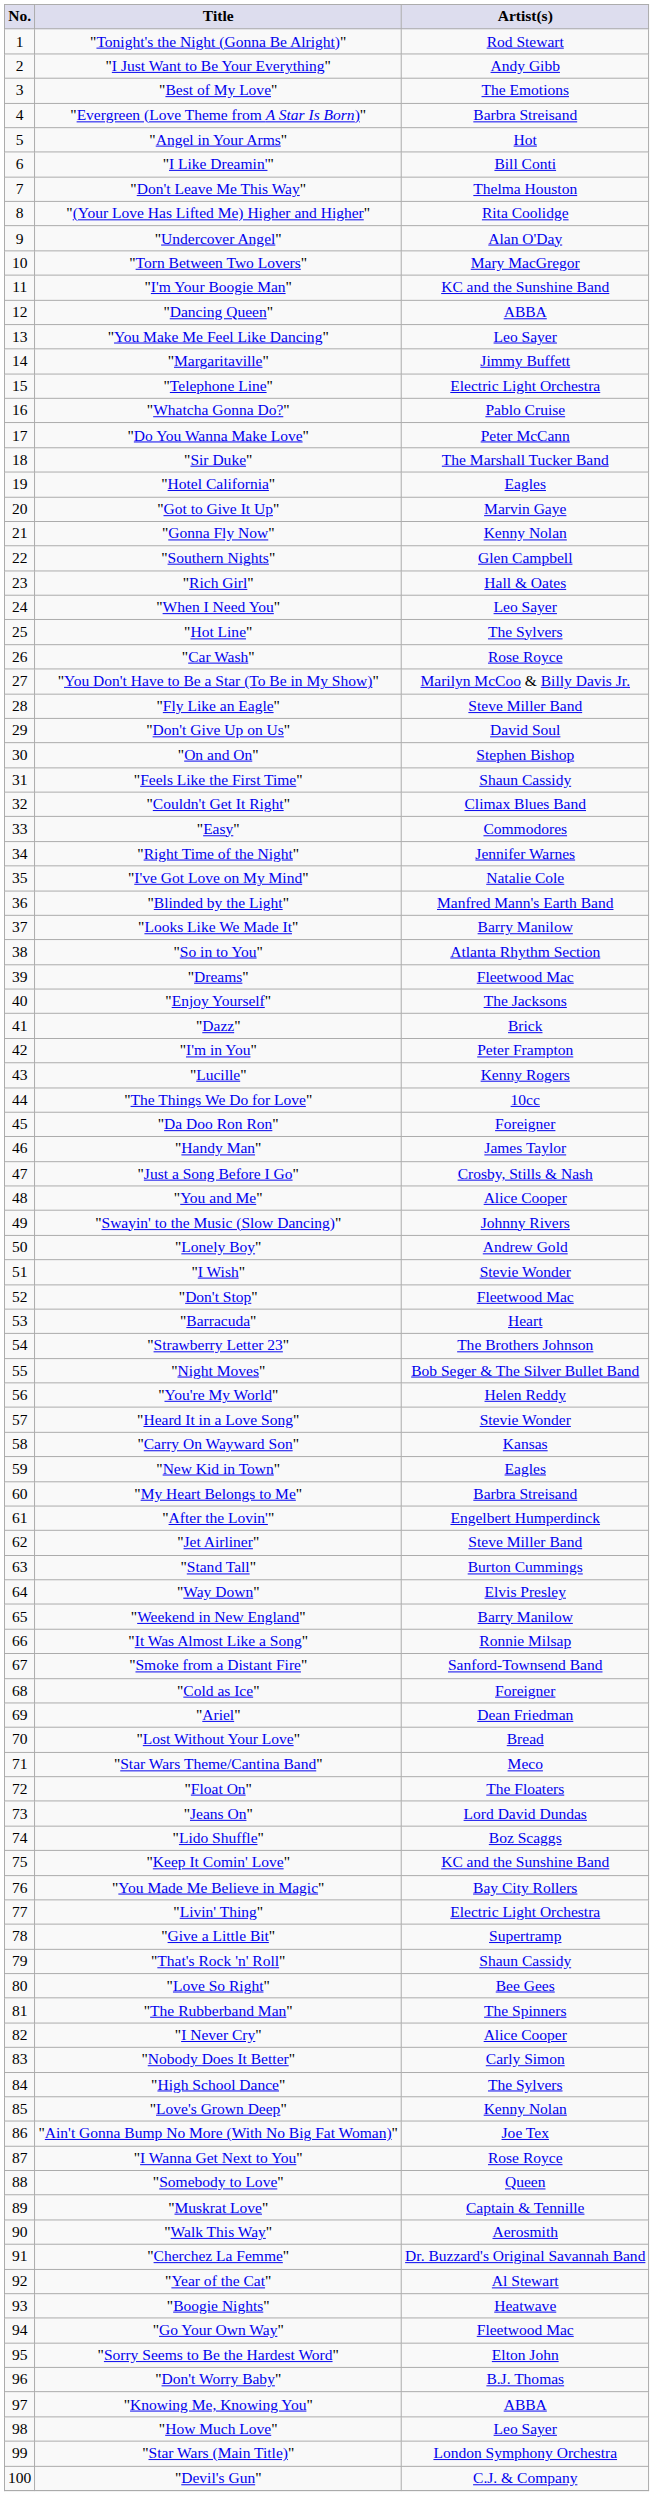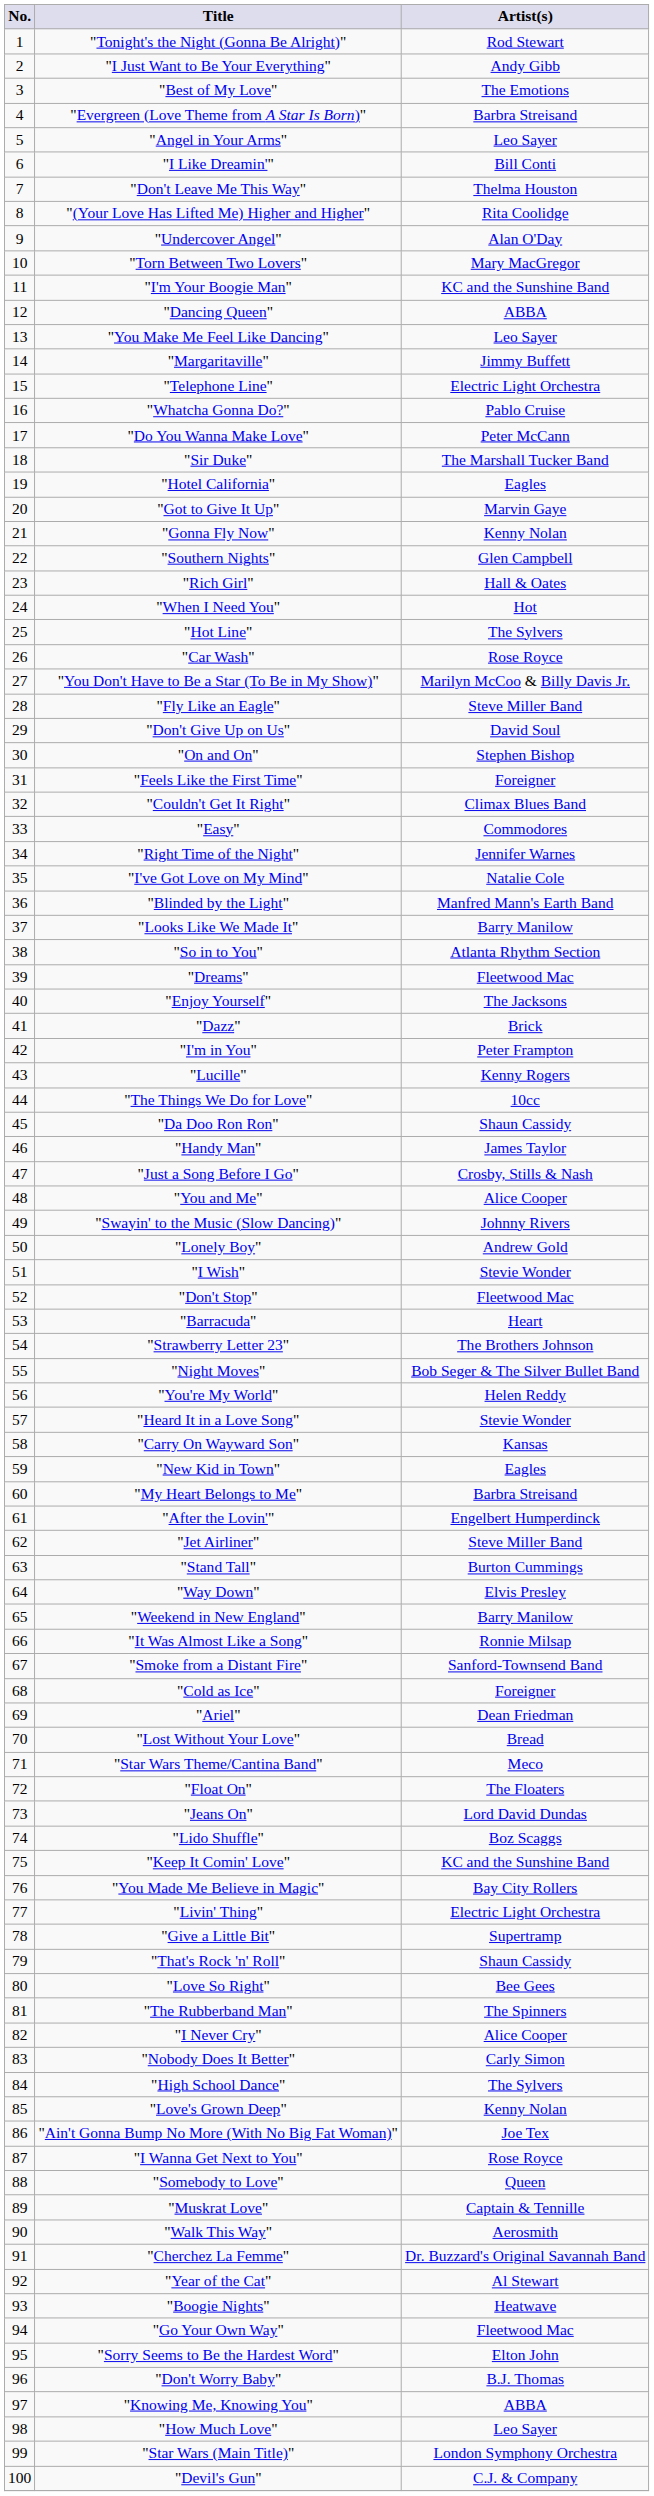 <table class="wikitable sortable" style="text-align: center">
 <tr>
 <th scope="col" style="background:#dde;">No.</th>
 <th scope="col" style="background:#dde;">Title</th>
 <th scope="col" style="background:#dde;">Artist(s)</th>
 </tr>
 <tr>
 <td>1</td>
 <td>"<a href='#'>Tonight's the Night (Gonna Be Alright)</a>"</td>
 <td><a href='#'>Rod Stewart</a></td>
 </tr>
 <tr>
 <td>2</td>
 <td>"<a href='#'>I Just Want to Be Your Everything</a>"</td>
 <td><a href='#'>Andy Gibb</a></td>
 </tr>
 <tr>
 <td>3</td>
 <td>"<a href='#'>Best of My Love</a>"</td>
 <td><a href='#'>The Emotions</a></td>
 </tr>
 <tr>
 <td>4</td>
 <td>"<a href='#'>Evergreen (Love Theme from <em>A Star Is Born</em>)</a>"</td>
 <td><a href='#'>Barbra Streisand</a></td>
 </tr>
 <tr>
 <td>5</td>
 <td>"<a href='#'>Angel in Your Arms</a>"</td>
-<td><a href='#'>Hot</a></td>
+<td><a href='#'>Leo Sayer</a></td>
 </tr>
 <tr>
 <td>6</td>
 <td>"<a href='#'>I Like Dreamin'</a>"</td>
 <td><a href='#'>Bill Conti</a></td>
 </tr>
 <tr>
 <td>7</td>
 <td>"<a href='#'>Don't Leave Me This Way</a>"</td>
 <td><a href='#'>Thelma Houston</a></td>
 </tr>
 <tr>
 <td>8</td>
 <td>"<a href='#'>(Your Love Has Lifted Me) Higher and Higher</a>"</td>
 <td><a href='#'>Rita Coolidge</a></td>
 </tr>
 <tr>
 <td>9</td>
 <td>"<a href='#'>Undercover Angel</a>"</td>
 <td><a href='#'>Alan O'Day</a></td>
 </tr>
 <tr>
 <td>10</td>
 <td>"<a href='#'>Torn Between Two Lovers</a>"</td>
 <td><a href='#'>Mary MacGregor</a></td>
 </tr>
 <tr>
 <td>11</td>
 <td>"<a href='#'>I'm Your Boogie Man</a>"</td>
 <td><a href='#'>KC and the Sunshine Band</a></td>
 </tr>
 <tr>
 <td>12</td>
 <td>"<a href='#'>Dancing Queen</a>"</td>
 <td><a href='#'>ABBA</a></td>
 </tr>
 <tr>
 <td>13</td>
 <td>"<a href='#'>You Make Me Feel Like Dancing</a>"</td>
 <td><a href='#'>Leo Sayer</a></td>
 </tr>
 <tr>
 <td>14</td>
 <td>"<a href='#'>Margaritaville</a>"</td>
 <td><a href='#'>Jimmy Buffett</a></td>
 </tr>
 <tr>
 <td>15</td>
 <td>"<a href='#'>Telephone Line</a>"</td>
 <td><a href='#'>Electric Light Orchestra</a></td>
 </tr>
 <tr>
 <td>16</td>
 <td>"<a href='#'>Whatcha Gonna Do?</a>"</td>
 <td><a href='#'>Pablo Cruise</a></td>
 </tr>
 <tr>
 <td>17</td>
 <td>"<a href='#'>Do You Wanna Make Love</a>"</td>
 <td><a href='#'>Peter McCann</a></td>
 </tr>
 <tr>
 <td>18</td>
 <td>"<a href='#'>Sir Duke</a>"</td>
 <td><a href='#'>The Marshall Tucker Band</a></td>
 </tr>
 <tr>
 <td>19</td>
 <td>"<a href='#'>Hotel California</a>"</td>
 <td><a href='#'>Eagles</a></td>
 </tr>
 <tr>
 <td>20</td>
 <td>"<a href='#'>Got to Give It Up</a>"</td>
 <td><a href='#'>Marvin Gaye</a></td>
 </tr>
 <tr>
 <td>21</td>
 <td>"<a href='#'>Gonna Fly Now</a>"</td>
 <td><a href='#'>Kenny Nolan</a></td>
 </tr>
 <tr>
 <td>22</td>
 <td>"<a href='#'>Southern Nights</a>"</td>
 <td><a href='#'>Glen Campbell</a></td>
 </tr>
 <tr>
 <td>23</td>
 <td>"<a href='#'>Rich Girl</a>"</td>
 <td><a href='#'>Hall & Oates</a></td>
 </tr>
 <tr>
 <td>24</td>
 <td>"<a href='#'>When I Need You</a>"</td>
-<td><a href='#'>Leo Sayer</a></td>
+<td><a href='#'>Hot</a></td>
 </tr>
 <tr>
 <td>25</td>
 <td>"<a href='#'>Hot Line</a>"</td>
 <td><a href='#'>The Sylvers</a></td>
 </tr>
 <tr>
 <td>26</td>
 <td>"<a href='#'>Car Wash</a>"</td>
 <td><a href='#'>Rose Royce</a></td>
 </tr>
 <tr>
 <td>27</td>
 <td>"<a href='#'>You Don't Have to Be a Star (To Be in My Show)</a>"</td>
 <td><a href='#'>Marilyn McCoo</a> & <a href='#'>Billy Davis Jr.</a></td>
 </tr>
 <tr>
 <td>28</td>
 <td>"<a href='#'>Fly Like an Eagle</a>"</td>
 <td><a href='#'>Steve Miller Band</a></td>
 </tr>
 <tr>
 <td>29</td>
 <td>"<a href='#'>Don't Give Up on Us</a>"</td>
 <td><a href='#'>David Soul</a></td>
 </tr>
 <tr>
 <td>30</td>
 <td>"<a href='#'>On and On</a>"</td>
 <td><a href='#'>Stephen Bishop</a></td>
 </tr>
 <tr>
 <td>31</td>
 <td>"<a href='#'>Feels Like the First Time</a>"</td>
-<td><a href='#'>Shaun Cassidy</a></td>
+<td><a href='#'>Foreigner</a></td>
 </tr>
 <tr>
 <td>32</td>
 <td>"<a href='#'>Couldn't Get It Right</a>"</td>
 <td><a href='#'>Climax Blues Band</a></td>
 </tr>
 <tr>
 <td>33</td>
 <td>"<a href='#'>Easy</a>"</td>
 <td><a href='#'>Commodores</a></td>
 </tr>
 <tr>
 <td>34</td>
 <td>"<a href='#'>Right Time of the Night</a>"</td>
 <td><a href='#'>Jennifer Warnes</a></td>
 </tr>
 <tr>
 <td>35</td>
 <td>"<a href='#'>I've Got Love on My Mind</a>"</td>
 <td><a href='#'>Natalie Cole</a></td>
 </tr>
 <tr>
 <td>36</td>
 <td>"<a href='#'>Blinded by the Light</a>"</td>
 <td><a href='#'>Manfred Mann's Earth Band</a></td>
 </tr>
 <tr>
 <td>37</td>
 <td>"<a href='#'>Looks Like We Made It</a>"</td>
 <td><a href='#'>Barry Manilow</a></td>
 </tr>
 <tr>
 <td>38</td>
 <td>"<a href='#'>So in to You</a>"</td>
 <td><a href='#'>Atlanta Rhythm Section</a></td>
 </tr>
 <tr>
 <td>39</td>
 <td>"<a href='#'>Dreams</a>"</td>
 <td><a href='#'>Fleetwood Mac</a></td>
 </tr>
 <tr>
 <td>40</td>
 <td>"<a href='#'>Enjoy Yourself</a>"</td>
 <td><a href='#'>The Jacksons</a></td>
 </tr>
 <tr>
 <td>41</td>
 <td>"<a href='#'>Dazz</a>"</td>
 <td><a href='#'>Brick</a></td>
 </tr>
 <tr>
 <td>42</td>
 <td>"<a href='#'>I'm in You</a>"</td>
 <td><a href='#'>Peter Frampton</a></td>
 </tr>
 <tr>
 <td>43</td>
 <td>"<a href='#'>Lucille</a>"</td>
 <td><a href='#'>Kenny Rogers</a></td>
 </tr>
 <tr>
 <td>44</td>
 <td>"<a href='#'>The Things We Do for Love</a>"</td>
 <td><a href='#'>10cc</a></td>
 </tr>
 <tr>
 <td>45</td>
 <td>"<a href='#'>Da Doo Ron Ron</a>"</td>
-<td><a href='#'>Foreigner</a></td>
+<td><a href='#'>Shaun Cassidy</a></td>
 </tr>
 <tr>
 <td>46</td>
 <td>"<a href='#'>Handy Man</a>"</td>
 <td><a href='#'>James Taylor</a></td>
 </tr>
 <tr>
 <td>47</td>
 <td>"<a href='#'>Just a Song Before I Go</a>"</td>
 <td><a href='#'>Crosby, Stills & Nash</a></td>
 </tr>
 <tr>
 <td>48</td>
 <td>"<a href='#'>You and Me</a>"</td>
 <td><a href='#'>Alice Cooper</a></td>
 </tr>
 <tr>
 <td>49</td>
 <td>"<a href='#'>Swayin' to the Music (Slow Dancing)</a>"</td>
 <td><a href='#'>Johnny Rivers</a></td>
 </tr>
 <tr>
 <td>50</td>
 <td>"<a href='#'>Lonely Boy</a>"</td>
 <td><a href='#'>Andrew Gold</a></td>
 </tr>
 <tr>
 <td>51</td>
 <td>"<a href='#'>I Wish</a>"</td>
 <td><a href='#'>Stevie Wonder</a></td>
 </tr>
 <tr>
 <td>52</td>
 <td>"<a href='#'>Don't Stop</a>"</td>
 <td><a href='#'>Fleetwood Mac</a></td>
 </tr>
 <tr>
 <td>53</td>
 <td>"<a href='#'>Barracuda</a>"</td>
 <td><a href='#'>Heart</a></td>
 </tr>
 <tr>
 <td>54</td>
 <td>"<a href='#'>Strawberry Letter 23</a>"</td>
 <td><a href='#'>The Brothers Johnson</a></td>
 </tr>
 <tr>
 <td>55</td>
 <td>"<a href='#'>Night Moves</a>"</td>
 <td><a href='#'>Bob Seger & The Silver Bullet Band</a></td>
 </tr>
 <tr>
 <td>56</td>
 <td>"<a href='#'>You're My World</a>"</td>
 <td><a href='#'>Helen Reddy</a></td>
 </tr>
 <tr>
 <td>57</td>
 <td>"<a href='#'>Heard It in a Love Song</a>"</td>
 <td><a href='#'>Stevie Wonder</a></td>
 </tr>
 <tr>
 <td>58</td>
 <td>"<a href='#'>Carry On Wayward Son</a>"</td>
 <td><a href='#'>Kansas</a></td>
 </tr>
 <tr>
 <td>59</td>
 <td>"<a href='#'>New Kid in Town</a>"</td>
 <td><a href='#'>Eagles</a></td>
 </tr>
 <tr>
 <td>60</td>
 <td>"<a href='#'>My Heart Belongs to Me</a>"</td>
 <td><a href='#'>Barbra Streisand</a></td>
 </tr>
 <tr>
 <td>61</td>
 <td>"<a href='#'>After the Lovin'</a>"</td>
 <td><a href='#'>Engelbert Humperdinck</a></td>
 </tr>
 <tr>
 <td>62</td>
 <td>"<a href='#'>Jet Airliner</a>"</td>
 <td><a href='#'>Steve Miller Band</a></td>
 </tr>
 <tr>
 <td>63</td>
 <td>"<a href='#'>Stand Tall</a>"</td>
 <td><a href='#'>Burton Cummings</a></td>
 </tr>
 <tr>
 <td>64</td>
 <td>"<a href='#'>Way Down</a>"</td>
 <td><a href='#'>Elvis Presley</a></td>
 </tr>
 <tr>
 <td>65</td>
 <td>"<a href='#'>Weekend in New England</a>"</td>
 <td><a href='#'>Barry Manilow</a></td>
 </tr>
 <tr>
 <td>66</td>
 <td>"<a href='#'>It Was Almost Like a Song</a>"</td>
 <td><a href='#'>Ronnie Milsap</a></td>
 </tr>
 <tr>
 <td>67</td>
 <td>"<a href='#'>Smoke from a Distant Fire</a>"</td>
 <td><a href='#'>Sanford-Townsend Band</a></td>
 </tr>
 <tr>
 <td>68</td>
 <td>"<a href='#'>Cold as Ice</a>"</td>
 <td><a href='#'>Foreigner</a></td>
 </tr>
 <tr>
 <td>69</td>
 <td>"<a href='#'>Ariel</a>"</td>
 <td><a href='#'>Dean Friedman</a></td>
 </tr>
 <tr>
 <td>70</td>
 <td>"<a href='#'>Lost Without Your Love</a>"</td>
 <td><a href='#'>Bread</a></td>
 </tr>
 <tr>
 <td>71</td>
 <td>"<a href='#'>Star Wars Theme/Cantina Band</a>"</td>
 <td><a href='#'>Meco</a></td>
 </tr>
 <tr>
 <td>72</td>
 <td>"<a href='#'>Float On</a>"</td>
 <td><a href='#'>The Floaters</a></td>
 </tr>
 <tr>
 <td>73</td>
 <td>"<a href='#'>Jeans On</a>"</td>
 <td><a href='#'>Lord David Dundas</a></td>
 </tr>
 <tr>
 <td>74</td>
 <td>"<a href='#'>Lido Shuffle</a>"</td>
 <td><a href='#'>Boz Scaggs</a></td>
 </tr>
 <tr>
 <td>75</td>
 <td>"<a href='#'>Keep It Comin' Love</a>"</td>
 <td><a href='#'>KC and the Sunshine Band</a></td>
 </tr>
 <tr>
 <td>76</td>
 <td>"<a href='#'>You Made Me Believe in Magic</a>"</td>
 <td><a href='#'>Bay City Rollers</a></td>
 </tr>
 <tr>
 <td>77</td>
 <td>"<a href='#'>Livin' Thing</a>"</td>
 <td><a href='#'>Electric Light Orchestra</a></td>
 </tr>
 <tr>
 <td>78</td>
 <td>"<a href='#'>Give a Little Bit</a>"</td>
 <td><a href='#'>Supertramp</a></td>
 </tr>
 <tr>
 <td>79</td>
 <td>"<a href='#'>That's Rock 'n' Roll</a>"</td>
 <td><a href='#'>Shaun Cassidy</a></td>
 </tr>
 <tr>
 <td>80</td>
 <td>"<a href='#'>Love So Right</a>"</td>
 <td><a href='#'>Bee Gees</a></td>
 </tr>
 <tr>
 <td>81</td>
 <td>"<a href='#'>The Rubberband Man</a>"</td>
 <td><a href='#'>The Spinners</a></td>
 </tr>
 <tr>
 <td>82</td>
 <td>"<a href='#'>I Never Cry</a>"</td>
 <td><a href='#'>Alice Cooper</a></td>
 </tr>
 <tr>
 <td>83</td>
 <td>"<a href='#'>Nobody Does It Better</a>"</td>
 <td><a href='#'>Carly Simon</a></td>
 </tr>
 <tr>
 <td>84</td>
 <td>"<a href='#'>High School Dance</a>"</td>
 <td><a href='#'>The Sylvers</a></td>
 </tr>
 <tr>
 <td>85</td>
 <td>"<a href='#'>Love's Grown Deep</a>"</td>
 <td><a href='#'>Kenny Nolan</a></td>
 </tr>
 <tr>
 <td>86</td>
 <td>"<a href='#'>Ain't Gonna Bump No More (With No Big Fat Woman)</a>"</td>
 <td><a href='#'>Joe Tex</a></td>
 </tr>
 <tr>
 <td>87</td>
 <td>"<a href='#'>I Wanna Get Next to You</a>"</td>
 <td><a href='#'>Rose Royce</a></td>
 </tr>
 <tr>
 <td>88</td>
 <td>"<a href='#'>Somebody to Love</a>"</td>
 <td><a href='#'>Queen</a></td>
 </tr>
 <tr>
 <td>89</td>
 <td>"<a href='#'>Muskrat Love</a>"</td>
 <td><a href='#'>Captain & Tennille</a></td>
 </tr>
 <tr>
 <td>90</td>
 <td>"<a href='#'>Walk This Way</a>"</td>
 <td><a href='#'>Aerosmith</a></td>
 </tr>
 <tr>
 <td>91</td>
 <td>"<a href='#'>Cherchez La Femme</a>"</td>
 <td><a href='#'>Dr. Buzzard's Original Savannah Band</a></td>
 </tr>
 <tr>
 <td>92</td>
 <td>"<a href='#'>Year of the Cat</a>"</td>
 <td><a href='#'>Al Stewart</a></td>
 </tr>
 <tr>
 <td>93</td>
 <td>"<a href='#'>Boogie Nights</a>"</td>
 <td><a href='#'>Heatwave</a></td>
 </tr>
 <tr>
 <td>94</td>
 <td>"<a href='#'>Go Your Own Way</a>"</td>
 <td><a href='#'>Fleetwood Mac</a></td>
 </tr>
 <tr>
 <td>95</td>
 <td>"<a href='#'>Sorry Seems to Be the Hardest Word</a>"</td>
 <td><a href='#'>Elton John</a></td>
 </tr>
 <tr>
 <td>96</td>
 <td>"<a href='#'>Don't Worry Baby</a>"</td>
 <td><a href='#'>B.J. Thomas</a></td>
 </tr>
 <tr>
 <td>97</td>
 <td>"<a href='#'>Knowing Me, Knowing You</a>"</td>
 <td><a href='#'>ABBA</a></td>
 </tr>
 <tr>
 <td>98</td>
 <td>"<a href='#'>How Much Love</a>"</td>
 <td><a href='#'>Leo Sayer</a></td>
 </tr>
 <tr>
 <td>99</td>
 <td>"<a href='#'>Star Wars (Main Title)</a>"</td>
 <td><a href='#'>London Symphony Orchestra</a></td>
 </tr>
 <tr>
 <td>100</td>
 <td>"<a href='#'>Devil's Gun</a>"</td>
 <td><a href='#'>C.J. & Company</a></td>
 </tr>
 <tr>
 </tr>
 </table>
